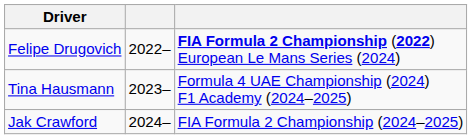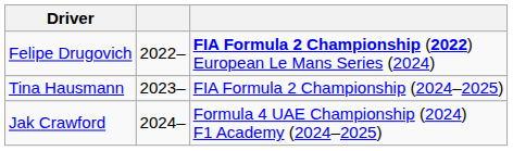 <table class="wikitable sortable" style="font-size: 90%;">
 <tr>
 <th>Driver</th>
 <th></th>
 <th></th>
 </tr>
 <tr>
 <td nowrap> <a href='#'>Felipe Drugovich</a></td>
 <td align=center>2022–</td>
 <td><strong><a href='#'>FIA Formula 2 Championship</a></strong> (<strong><a href='#'>2022</a></strong>)<br><a href='#'>European Le Mans Series</a> (<a href='#'>2024</a>)</td>
 </tr>
 <tr>
 <td> <a href='#'>Tina Hausmann</a></td>
 <td align=center>2023–</td>
-<td><a href='#'>Formula 4 UAE Championship</a> (<a href='#'>2024</a>) <br><a href='#'>F1 Academy</a> (<a href='#'>2024</a>–<a href='#'>2025</a>)</td>
+<td><a href='#'>FIA Formula 2 Championship</a> (<a href='#'>2024</a>–<a href='#'>2025</a>)</td>
 </tr>
 <tr>
 <td> <a href='#'>Jak Crawford</a></td>
 <td align=center>2024–</td>
-<td><a href='#'>FIA Formula 2 Championship</a> (<a href='#'>2024</a>–<a href='#'>2025</a>)</td>
+<td><a href='#'>Formula 4 UAE Championship</a> (<a href='#'>2024</a>) <br><a href='#'>F1 Academy</a> (<a href='#'>2024</a>–<a href='#'>2025</a>)</td>
 </tr>
 </table>
